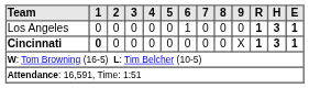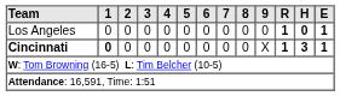 <table border="1" cellspacing="0"  style="width:425px; margin-left:3em;">
 <tr style="text-align:center; background:#e6e6e6;">
 <th style="text-align:left; width:28%;">Team</th>
 <th width=6%>1</th>
 <th width=6%>2</th>
 <th width=6%>3</th>
 <th width=6%>4</th>
 <th width=6%>5</th>
 <th width=6%>6</th>
 <th width=6%>7</th>
 <th width=6%>8</th>
 <th width=6%>9</th>
 <th width=6%>R</th>
 <th width=6%>H</th>
 <th width=6%>E</th>
 </tr>
 <tr style="text-align:center;">
 <td align=left>Los Angeles</td>
 <td>0</td>
 <td>0</td>
 <td>0</td>
 <td>0</td>
 <td>0</td>
-<td>1</td>
+<td>0</td>
 <td>0</td>
 <td>0</td>
 <td>0</td>
 <td><strong>1</strong></td>
-<td><strong>3</strong></td>
+<td><strong>0</strong></td>
 <td><strong>1</strong></td>
 </tr>
 <tr style="text-align:center;">
 <td align=left><strong>Cincinnati</strong></td>
 <td><strong>0</strong></td>
 <td>0</td>
 <td>0</td>
 <td>0</td>
 <td>0</td>
 <td>0</td>
 <td>0</td>
 <td>0</td>
 <td>X</td>
 <td><strong>1</strong></td>
 <td><strong>3</strong></td>
 <td><strong>1</strong></td>
 </tr>
 <tr style="text-align:left;">
 <td colspan=13><small><strong>W</strong>: <a href='#'>Tom Browning</a> (16-5)  <strong>L</strong>: <a href='#'>Tim Belcher</a> (10-5)  </small></td>
 </tr>
 <tr style="text-align:left;">
 <td colspan=13><small><strong>Attendance</strong>: 16,591, Time: 1:51</small></td>
 </tr>
 </table>
